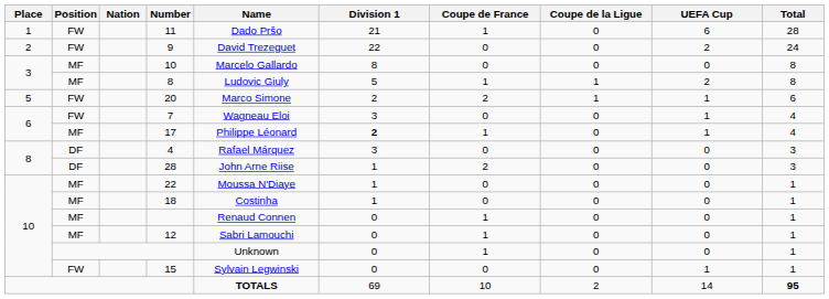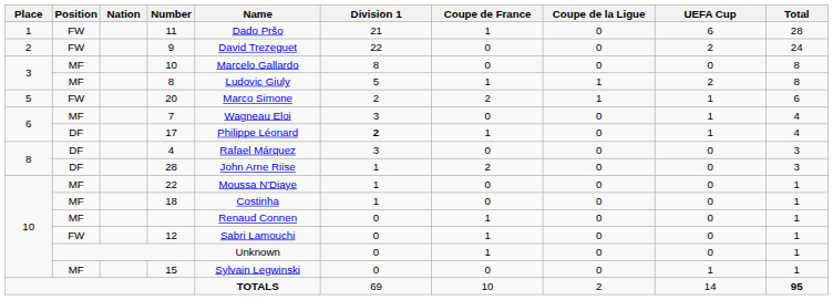 <table class="wikitable" style="font-size: 95%; text-align: center;">
 <tr>
 <th width=60>Place</th>
 <th width=60>Position</th>
 <th width=60>Nation</th>
 <th width=60>Number</th>
 <th width=170>Name</th>
 <th width=150>Division 1</th>
 <th width=150>Coupe de France</th>
 <th width=150>Coupe de la Ligue</th>
 <th width=150>UEFA Cup</th>
 <th width=80><strong>Total</strong></th>
 </tr>
 <tr>
 <td>1</td>
 <td>FW</td>
 <td></td>
 <td>11</td>
 <td><a href='#'>Dado Pršo</a></td>
 <td>21</td>
 <td>1</td>
 <td>0</td>
 <td>6</td>
 <td>28</td>
 </tr>
 <tr>
 <td>2</td>
 <td>FW</td>
 <td></td>
 <td>9</td>
 <td><a href='#'>David Trezeguet</a></td>
 <td>22</td>
 <td>0</td>
 <td>0</td>
 <td>2</td>
 <td>24</td>
 </tr>
 <tr>
 <td rowspan="2">3</td>
 <td>MF</td>
 <td></td>
 <td>10</td>
 <td><a href='#'>Marcelo Gallardo</a></td>
 <td>8</td>
 <td>0</td>
 <td>0</td>
 <td>0</td>
 <td>8</td>
 </tr>
 <tr>
 <td>MF</td>
 <td></td>
 <td>8</td>
 <td><a href='#'>Ludovic Giuly</a></td>
 <td>5</td>
 <td>1</td>
 <td>1</td>
 <td>2</td>
 <td>8</td>
 </tr>
 <tr>
 <td>5</td>
 <td>FW</td>
 <td></td>
 <td>20</td>
 <td><a href='#'>Marco Simone</a></td>
 <td>2</td>
 <td>2</td>
 <td>1</td>
 <td>1</td>
 <td>6</td>
 </tr>
 <tr>
 <td rowspan="2">6</td>
-<td>FW</td>
+<td>MF</td>
 <td></td>
 <td>7</td>
 <td><a href='#'>Wagneau Eloi</a></td>
 <td>3</td>
 <td>0</td>
 <td>0</td>
 <td>1</td>
 <td>4</td>
 </tr>
 <tr>
-<td>MF</td>
+<td>DF</td>
 <td></td>
 <td>17</td>
 <td><a href='#'>Philippe Léonard</a></td>
 <td><strong>2</strong></td>
 <td>1</td>
 <td>0</td>
 <td>1</td>
 <td>4</td>
 </tr>
 <tr>
 <td rowspan="2">8</td>
 <td>DF</td>
 <td></td>
 <td>4</td>
 <td><a href='#'>Rafael Márquez</a></td>
 <td>3</td>
 <td>0</td>
 <td>0</td>
 <td>0</td>
 <td>3</td>
 </tr>
 <tr>
 <td>DF</td>
 <td></td>
 <td>28</td>
 <td><a href='#'>John Arne Riise</a></td>
 <td>1</td>
 <td>2</td>
 <td>0</td>
 <td>0</td>
 <td>3</td>
 </tr>
 <tr>
 <td rowspan="6">10</td>
 <td>MF</td>
 <td></td>
 <td>22</td>
 <td><a href='#'>Moussa N'Diaye</a></td>
 <td>1</td>
 <td>0</td>
 <td>0</td>
 <td>0</td>
 <td>1</td>
 </tr>
 <tr>
 <td>MF</td>
 <td></td>
 <td>18</td>
 <td><a href='#'>Costinha</a></td>
 <td>1</td>
 <td>0</td>
 <td>0</td>
 <td>0</td>
 <td>1</td>
 </tr>
 <tr>
 <td>MF</td>
 <td></td>
 <td></td>
 <td><a href='#'>Renaud Connen</a></td>
 <td>0</td>
 <td>1</td>
 <td>0</td>
 <td>0</td>
 <td>1</td>
 </tr>
 <tr>
-<td>MF</td>
+<td>FW</td>
 <td></td>
 <td>12</td>
 <td><a href='#'>Sabri Lamouchi</a></td>
 <td>0</td>
 <td>1</td>
 <td>0</td>
 <td>0</td>
 <td>1</td>
 </tr>
 <tr>
 <td colspan="3"></td>
 <td>Unknown</td>
 <td>0</td>
 <td>1</td>
 <td>0</td>
 <td>0</td>
 <td>1</td>
 </tr>
 <tr>
-<td>FW</td>
+<td>MF</td>
 <td></td>
 <td>15</td>
 <td><a href='#'>Sylvain Legwinski</a></td>
 <td>0</td>
 <td>0</td>
 <td>0</td>
 <td>1</td>
 <td>1</td>
 </tr>
 <tr>
 <td colspan="4"></td>
 <td><strong>TOTALS</strong></td>
 <td>69</td>
 <td>10</td>
 <td>2</td>
 <td>14</td>
 <td><strong>95</strong></td>
 </tr>
 </table>
